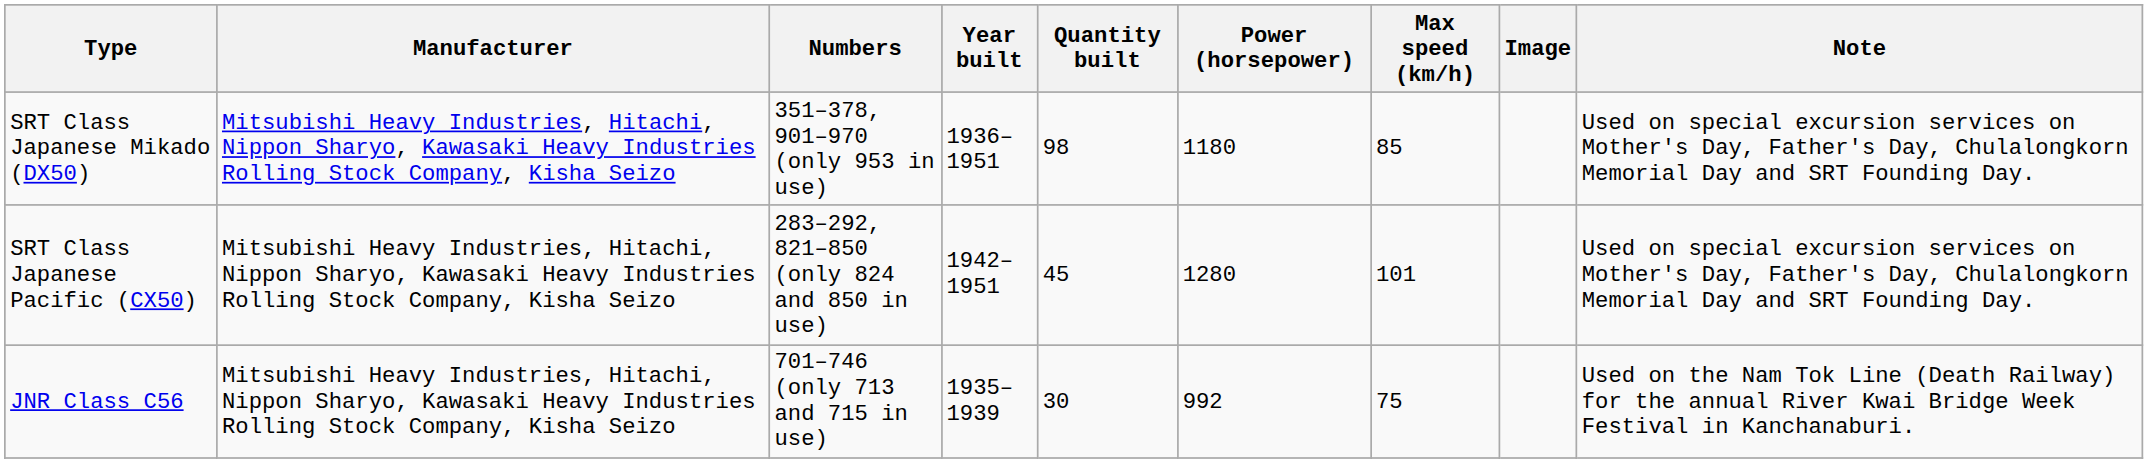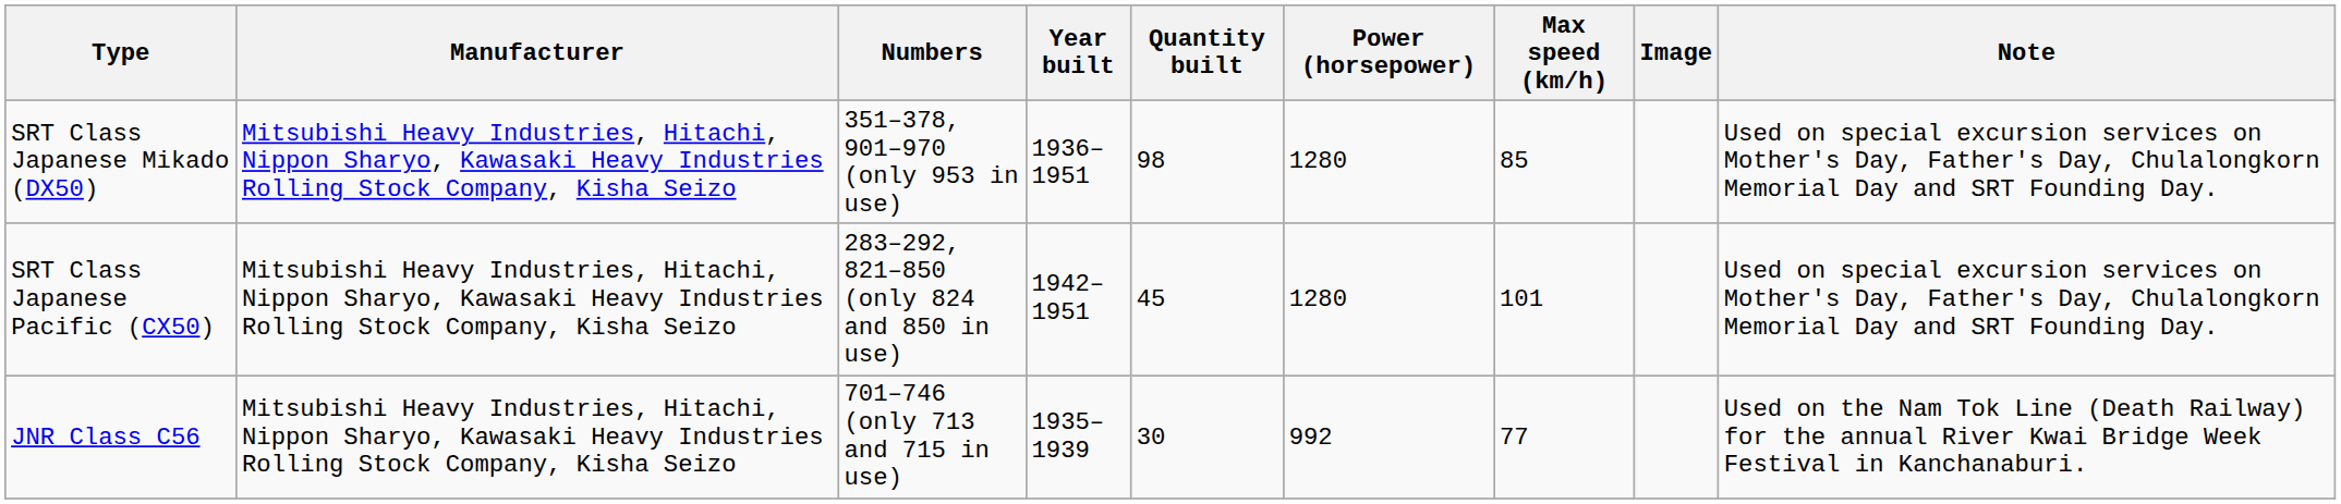 <table class="wikitable">
 <tr>
 <th>Type</th>
 <th>Manufacturer</th>
 <th>Numbers</th>
 <th>Year built</th>
 <th>Quantity built</th>
 <th>Power (horsepower)</th>
 <th>Max speed (km/h)</th>
 <th>Image</th>
 <th>Note</th>
 </tr>
 <tr>
 <td>SRT Class Japanese Mikado (<a href='#'>DX50</a>)</td>
 <td> <a href='#'>Mitsubishi Heavy Industries</a>, <a href='#'>Hitachi</a>, <a href='#'>Nippon Sharyo</a>, <a href='#'>Kawasaki Heavy Industries Rolling Stock Company</a>, <a href='#'>Kisha Seizo</a></td>
 <td>351–378, 901–970<br>(only 953 in use)</td>
 <td>1936–1951</td>
 <td>98</td>
-<td>1180</td>
+<td>1280</td>
 <td>85</td>
 <td></td>
 <td>Used on special excursion services on Mother's Day, Father's Day, Chulalongkorn Memorial Day and SRT Founding Day.</td>
 </tr>
 <tr>
 <td>SRT Class Japanese Pacific (<a href='#'>CX50</a>)</td>
 <td> Mitsubishi Heavy Industries, Hitachi, Nippon Sharyo, Kawasaki Heavy Industries Rolling Stock Company, Kisha Seizo</td>
 <td>283–292, 821–850<br>(only 824 and 850 in use)</td>
 <td>1942–1951</td>
 <td>45</td>
 <td>1280</td>
 <td>101</td>
 <td></td>
 <td>Used on special excursion services on Mother's Day, Father's Day, Chulalongkorn Memorial Day and SRT Founding Day.</td>
 </tr>
 <tr>
 <td><a href='#'>JNR Class C56</a></td>
 <td> Mitsubishi Heavy Industries, Hitachi, Nippon Sharyo, Kawasaki Heavy Industries Rolling Stock Company, Kisha Seizo</td>
 <td>701–746<br>(only 713 and 715 in use)</td>
 <td>1935–1939</td>
 <td>30</td>
 <td>992</td>
-<td>75</td>
+<td>77</td>
 <td></td>
 <td>Used on the Nam Tok Line (Death Railway) for the annual River Kwai Bridge Week Festival in Kanchanaburi.</td>
 </tr>
 </table>
